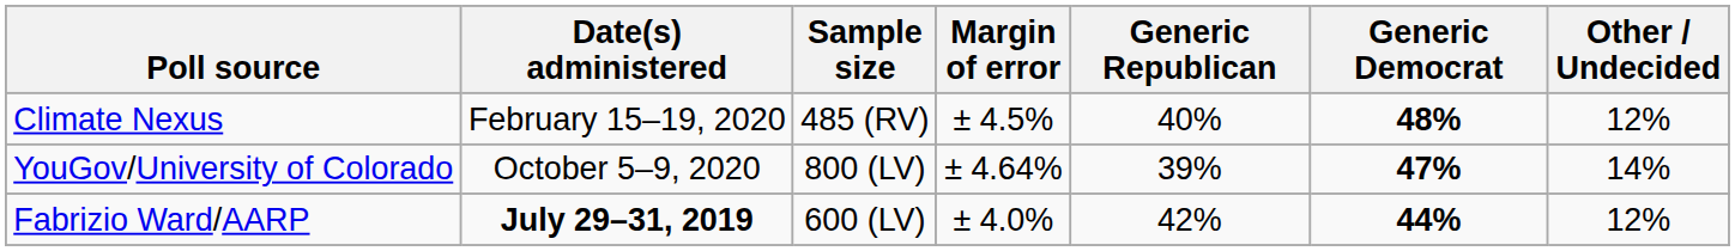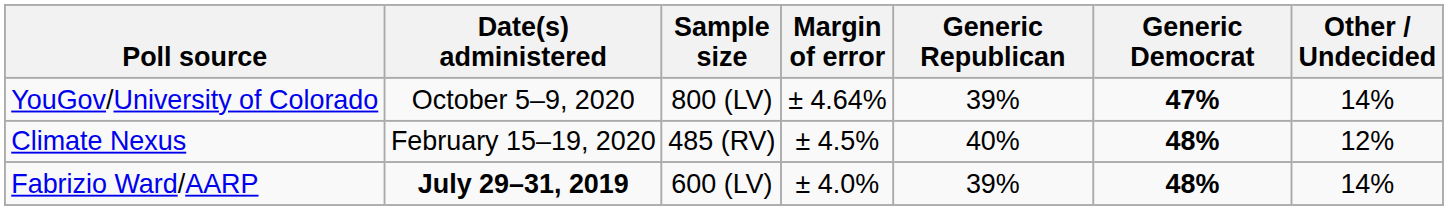 <table class="wikitable" style="font-size:90%;text-align:center;">
 <tr valign=bottom>
 <th>Poll source</th>
 <th>Date(s)<br>administered</th>
 <th>Sample<br>size</th>
 <th>Margin<br>of error</th>
 <th style="width:100px;">Generic<br>Republican</th>
 <th style="width:100px;">Generic<br>Democrat</th>
 <th>Other /<br>Undecided</th>
 </tr>
 <tr>
+<td style="text-align:left;"><a href='#'>YouGov</a>/<a href='#'>University of Colorado</a></td>
+<td>October 5–9, 2020</td>
+<td>800 (LV)</td>
+<td>± 4.64%</td>
+<td>39%</td>
+<td><strong>47%</strong></td>
+<td>14%</td>
+</tr>
+<tr>
 <td style="text-align:left;"><a href='#'>Climate Nexus</a></td>
 <td>February 15–19, 2020</td>
 <td>485 (RV)</td>
 <td>± 4.5%</td>
 <td>40%</td>
 <td><strong>48%</strong></td>
 <td>12%</td>
 </tr>
 <tr>
-<td style="text-align:left;"><a href='#'>YouGov</a>/<a href='#'>University of Colorado</a></td>
-<td>October 5–9, 2020</td>
-<td>800 (LV)</td>
-<td>± 4.64%</td>
-<td>39%</td>
-<td><strong>47%</strong></td>
-<td>14%</td>
-</tr>
-<tr>
 <td style="text-align:left;"><a href='#'>Fabrizio Ward</a>/<a href='#'>AARP</a></td>
 <td><strong>July 29–31, 2019</strong></td>
 <td>600 (LV)</td>
 <td>± 4.0%</td>
-<td>42%</td>
-<td><strong>44%</strong></td>
-<td>12%</td>
+<td>39%</td>
+<td><strong>48%</strong></td>
+<td>14%</td>
 </tr>
 </table>
